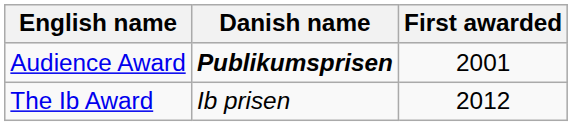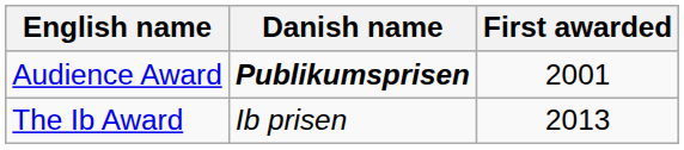 <table class="wikitable">
 <tr align="left">
 <th>English name</th>
 <th>Danish name</th>
 <th>First awarded</th>
 </tr>
 <tr>
 <td><a href='#'>Audience Award</a></td>
 <td><strong><em>Publikumsprisen</em></strong></td>
 <td align="center">2001</td>
 </tr>
 <tr>
 <td><a href='#'>The Ib Award</a></td>
 <td><em>Ib prisen</em></td>
-<td align="center">2012</td>
+<td align="center">2013</td>
 </tr>
 </table>
